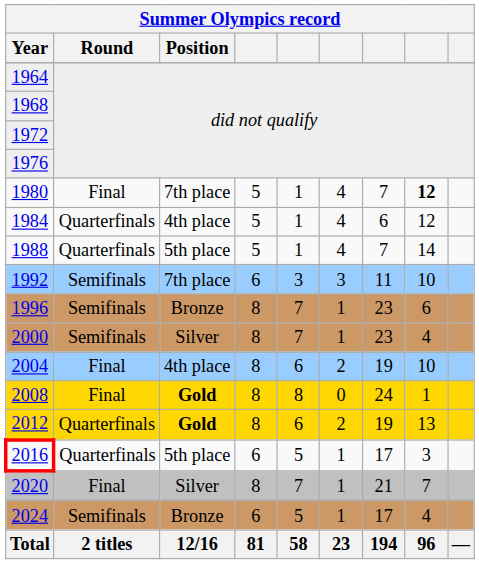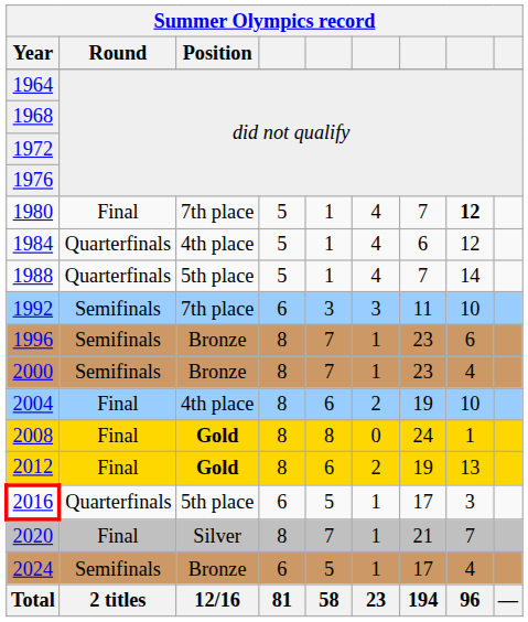 <table class="wikitable" style="text-align: center;">
 <tr>
 <th colspan=9><a href='#'>Summer Olympics record</a></th>
 </tr>
 <tr>
 <th>Year</th>
 <th>Round</th>
 <th>Position</th>
 <th width=30></th>
 <th width=30></th>
 <th width=30></th>
 <th width=30></th>
 <th width=30></th>
 <th></th>
 </tr>
 <tr>
 </tr>
 <tr bgcolor="efefef">
 <td> <a href='#'>1964</a></td>
 <td colspan="8" rowspan=4><em>did not qualify</em></td>
 </tr>
 <tr bgcolor="efefef">
 <td> <a href='#'>1968</a></td>
 </tr>
 <tr bgcolor="efefef">
 <td> <a href='#'>1972</a></td>
 </tr>
 <tr bgcolor="efefef">
 <td> <a href='#'>1976</a></td>
 </tr>
 <tr>
 <td> <a href='#'>1980</a></td>
 <td>Final</td>
 <td>7th place</td>
 <td>5</td>
 <td>1</td>
 <td>4</td>
 <td>7</td>
 <td><strong>12</strong></td>
 <td></td>
 </tr>
 <tr>
 <td> <a href='#'>1984</a></td>
 <td>Quarterfinals</td>
 <td>4th place</td>
 <td>5</td>
 <td>1</td>
 <td>4</td>
 <td>6</td>
 <td>12</td>
 <td></td>
 </tr>
 <tr>
 <td> <a href='#'>1988</a></td>
 <td>Quarterfinals</td>
 <td>5th place</td>
 <td>5</td>
 <td>1</td>
 <td>4</td>
 <td>7</td>
 <td>14</td>
 <td></td>
 </tr>
 <tr bgcolor=#9acdff>
 <td> <a href='#'>1992</a></td>
 <td>Semifinals</td>
 <td>7th place</td>
 <td>6</td>
 <td>3</td>
 <td>3</td>
 <td>11</td>
 <td>10</td>
 <td></td>
 </tr>
 <tr bgcolor=#cc9966>
 <td> <a href='#'>1996</a></td>
 <td>Semifinals</td>
 <td>Bronze</td>
 <td>8</td>
 <td>7</td>
 <td>1</td>
 <td>23</td>
 <td>6</td>
 <td></td>
 </tr>
 <tr bgcolor=#cc9966>
 <td> <a href='#'>2000</a></td>
 <td>Semifinals</td>
-<td>Silver</td>
+<td>Bronze</td>
 <td>8</td>
 <td>7</td>
 <td>1</td>
 <td>23</td>
 <td>4</td>
 <td></td>
 </tr>
 <tr bgcolor=#9acdff>
 <td> <a href='#'>2004</a></td>
 <td>Final</td>
 <td>4th place</td>
 <td>8</td>
 <td>6</td>
 <td>2</td>
 <td>19</td>
 <td>10</td>
 <td></td>
 </tr>
 <tr bgcolor=gold>
 <td> <a href='#'>2008</a></td>
 <td>Final</td>
 <td><strong>Gold</strong></td>
 <td>8</td>
 <td>8</td>
 <td>0</td>
 <td>24</td>
 <td>1</td>
 <td></td>
 </tr>
 <tr bgcolor=gold>
 <td> <a href='#'>2012</a></td>
-<td>Quarterfinals</td>
+<td>Final</td>
 <td><strong>Gold</strong></td>
 <td>8</td>
 <td>6</td>
 <td>2</td>
 <td>19</td>
 <td>13</td>
 <td></td>
 </tr>
 <tr>
 <td style="border: 3px solid red"> <a href='#'>2016</a></td>
 <td>Quarterfinals</td>
 <td>5th place</td>
 <td>6</td>
 <td>5</td>
 <td>1</td>
 <td>17</td>
 <td>3</td>
 <td></td>
 </tr>
 <tr bgcolor=silver>
 <td> <a href='#'>2020</a></td>
 <td>Final</td>
 <td>Silver</td>
 <td>8</td>
 <td>7</td>
 <td>1</td>
 <td>21</td>
 <td>7</td>
 <td></td>
 </tr>
 <tr bgcolor=#cc9966>
 <td> <a href='#'>2024</a></td>
 <td>Semifinals</td>
 <td>Bronze</td>
 <td>6</td>
 <td>5</td>
 <td>1</td>
 <td>17</td>
 <td>4</td>
 <td></td>
 </tr>
 <tr>
 <th>Total</th>
 <th>2 titles</th>
 <th>12/16</th>
 <th>81</th>
 <th>58</th>
 <th>23</th>
 <th>194</th>
 <th>96</th>
 <th>—</th>
 </tr>
 </table>
